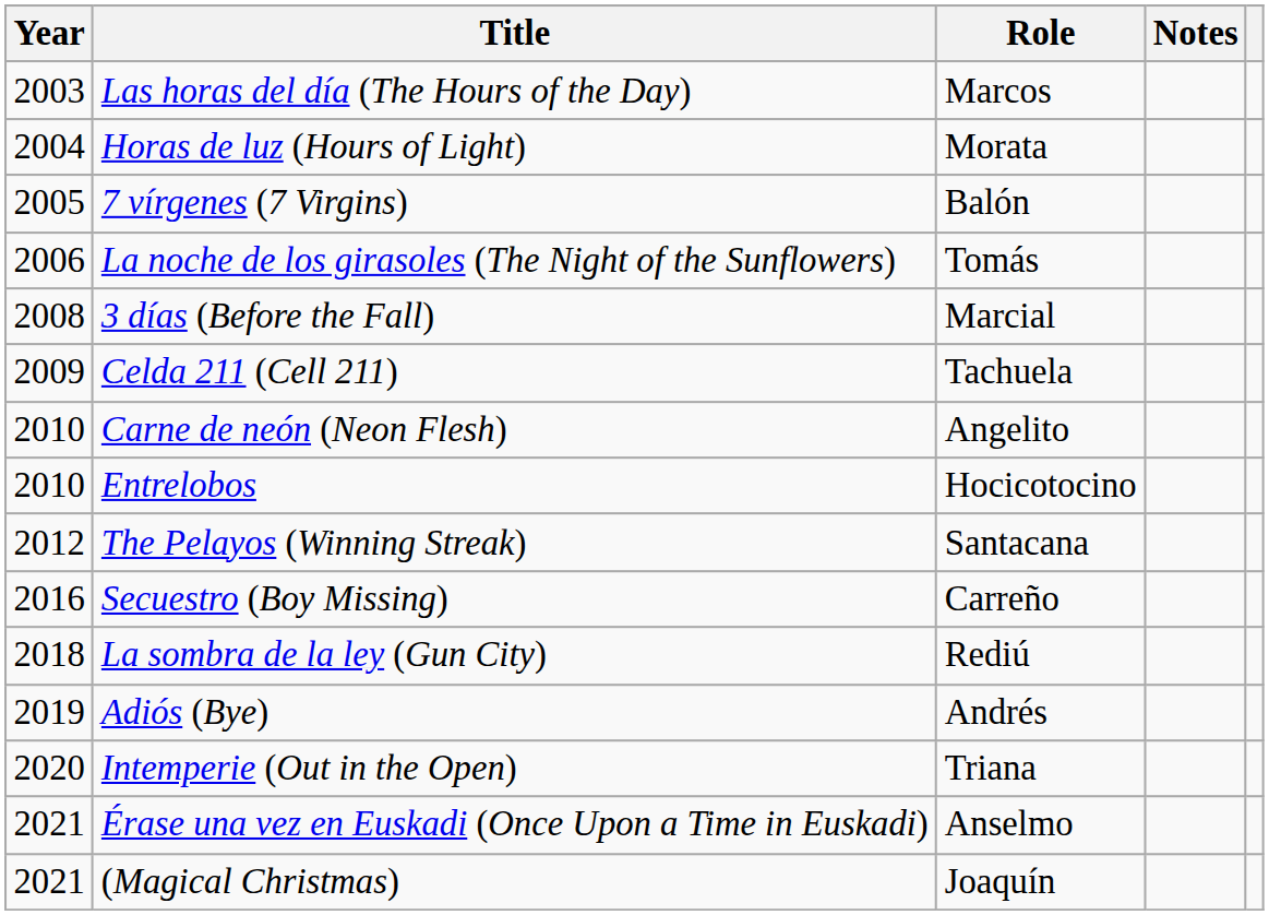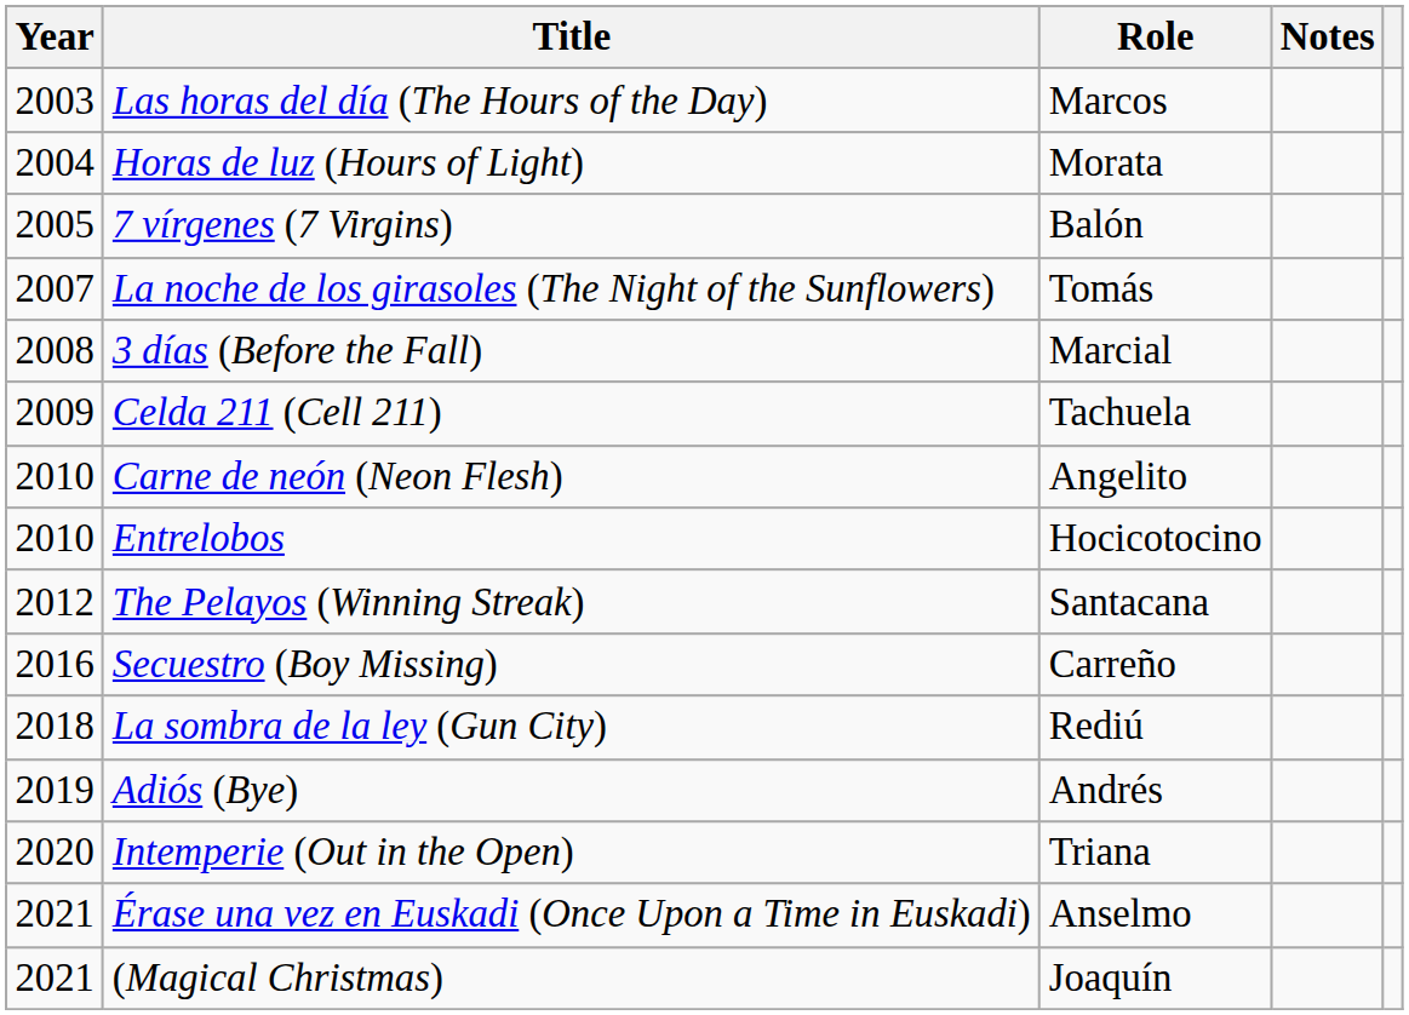 <table class="wikitable sortable">
 <tr>
 <th>Year</th>
 <th>Title</th>
 <th>Role</th>
 <th class="unsortable">Notes</th>
 <th></th>
 </tr>
 <tr>
 <td align = "center">2003</td>
 <td><em><a href='#'>Las horas del día</a></em> (<em>The Hours of the Day</em>)</td>
 <td>Marcos</td>
 <td></td>
 <td align = "center"></td>
 </tr>
 <tr>
 <td align = "center">2004</td>
 <td><em><a href='#'>Horas de luz</a></em> (<em>Hours of Light</em>)</td>
 <td>Morata</td>
 <td></td>
 <td align = "center"></td>
 </tr>
 <tr>
 <td align = "center">2005</td>
 <td><em><a href='#'>7 vírgenes</a></em> (<em>7 Virgins</em>)</td>
 <td>Balón</td>
 <td></td>
 <td align = "center"></td>
 </tr>
 <tr>
-<td align = "center">2006</td>
+<td align = "center">2007</td>
 <td><em><a href='#'>La noche de los girasoles</a></em> (<em>The Night of the Sunflowers</em>)</td>
 <td>Tomás</td>
 <td></td>
 <td align = "center"></td>
 </tr>
 <tr>
 <td align = "center">2008</td>
 <td><em><a href='#'>3 días</a></em> (<em>Before the Fall</em>)</td>
 <td>Marcial</td>
 <td></td>
 <td align = "center"></td>
 </tr>
 <tr>
 <td align = "center">2009</td>
 <td><em><a href='#'>Celda 211</a></em> (<em>Cell 211</em>)</td>
 <td>Tachuela</td>
 <td></td>
 <td align = "center"></td>
 </tr>
 <tr>
 <td align = "center">2010</td>
 <td><em><a href='#'>Carne de neón</a></em> (<em>Neon Flesh</em>)</td>
 <td>Angelito</td>
 <td></td>
 <td align = "center"></td>
 </tr>
 <tr>
 <td align = "center">2010</td>
 <td><em><a href='#'>Entrelobos</a></em></td>
 <td>Hocicotocino</td>
 <td></td>
 <td align = "center"></td>
 </tr>
 <tr>
 <td align = "center">2012</td>
 <td><em><a href='#'>The Pelayos</a></em> (<em>Winning Streak</em>)</td>
 <td>Santacana</td>
 <td></td>
 <td align = "center"></td>
 </tr>
 <tr>
 <td align = "center">2016</td>
 <td><em><a href='#'>Secuestro</a></em> (<em>Boy Missing</em>)</td>
 <td>Carreño</td>
 <td></td>
 <td align = "center"></td>
 </tr>
 <tr>
 <td align = "center">2018</td>
 <td><em><a href='#'>La sombra de la ley</a></em> (<em>Gun City</em>)</td>
 <td>Rediú</td>
 <td></td>
 <td align = "center"></td>
 </tr>
 <tr>
 <td align = "center">2019</td>
 <td><em><a href='#'>Adiós</a></em> (<em>Bye</em>)</td>
 <td>Andrés</td>
 <td></td>
 <td align = "center"></td>
 </tr>
 <tr>
 <td align = "center">2020</td>
 <td><em><a href='#'>Intemperie</a></em> (<em>Out in the Open</em>)</td>
 <td>Triana</td>
 <td></td>
 <td align = "center"></td>
 </tr>
 <tr>
 <td align = "center">2021</td>
 <td><em><a href='#'>Érase una vez en Euskadi</a></em> (<em>Once Upon a Time in Euskadi</em>)</td>
 <td>Anselmo</td>
 <td></td>
 <td align = "center"></td>
 </tr>
 <tr>
 <td align = "center">2021</td>
 <td><em></em> (<em>Magical Christmas</em>)</td>
 <td>Joaquín</td>
 <td></td>
 <td align = "center"></td>
 </tr>
 </table>
